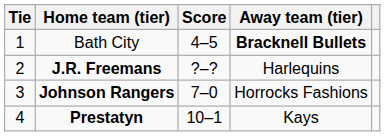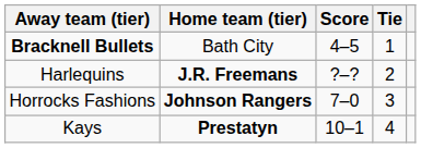 <table class="wikitable" style="text-align:center; font-size:85%">
 <tr>
-<th>Tie</th>
+<th>Away team (tier)</th>
 <th>Home team (tier)</th>
 <th>Score</th>
-<th>Away team (tier)</th>
+<th>Tie</th>
 <th></th>
 </tr>
 <tr>
-<td align="center">1</td>
+<td><strong>Bracknell Bullets</strong></td>
 <td>Bath City</td>
 <td align="center">4–5 </td>
-<td><strong>Bracknell Bullets</strong></td>
+<td align="center">1</td>
 <td></td>
 </tr>
 <tr>
-<td align="center">2</td>
+<td>Harlequins</td>
 <td><strong>J.R. Freemans</strong></td>
 <td align="center">?–?</td>
-<td>Harlequins</td>
+<td align="center">2</td>
 <td></td>
 </tr>
 <tr>
-<td align="center">3</td>
+<td>Horrocks Fashions</td>
 <td><strong>Johnson Rangers</strong></td>
 <td align="center">7–0</td>
-<td>Horrocks Fashions</td>
+<td align="center">3</td>
 <td></td>
 </tr>
 <tr>
-<td align="center">4</td>
+<td>Kays</td>
 <td><strong>Prestatyn</strong></td>
 <td align="center">10–1</td>
-<td>Kays</td>
+<td align="center">4</td>
 <td></td>
 </tr>
 </table>
